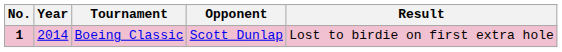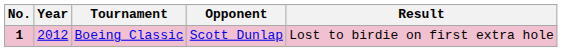 <table class="wikitable" style="font-size:95%;">
 <tr>
 <th>No.</th>
 <th>Year</th>
 <th>Tournament</th>
 <th>Opponent</th>
 <th>Result</th>
 </tr>
 <tr style="background:#F2C1D1;">
 <td align=center><strong>1</strong></td>
-<td><a href='#'>2014</a></td>
+<td><a href='#'>2012</a></td>
 <td><a href='#'>Boeing Classic</a></td>
 <td> <a href='#'>Scott Dunlap</a></td>
 <td>Lost to birdie on first extra hole</td>
 </tr>
 </table>
